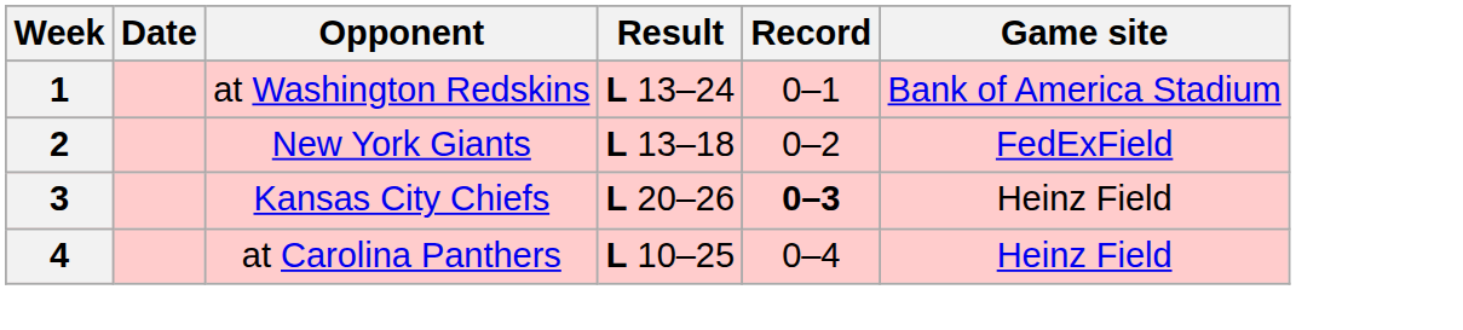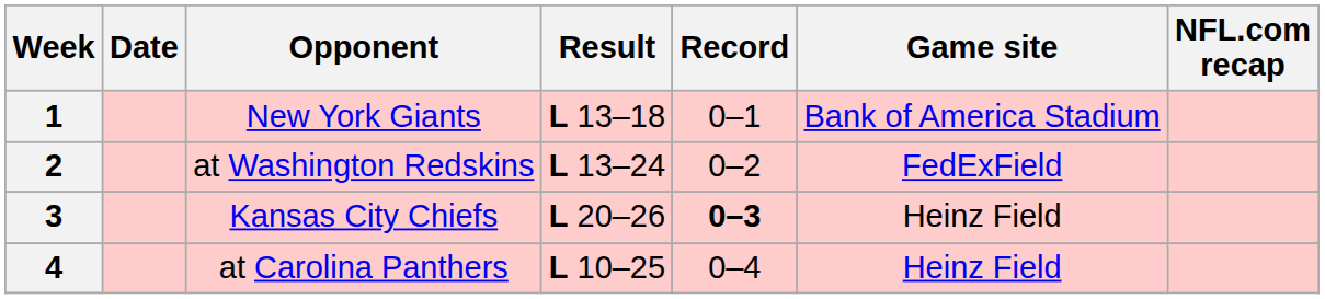 <table class="wikitable" style="align=center">
 <tr>
 <th>Week</th>
 <th>Date</th>
 <th>Opponent</th>
 <th>Result</th>
 <th>Record</th>
 <th>Game site</th>
+<th>NFL.com<br>recap</th>
 </tr>
 <tr style="background:#fcc; text-align:center;">
 <th>1</th>
 <td></td>
-<td>at <a href='#'>Washington Redskins</a></td>
-<td><strong>L</strong> 13–24</td>
+<td><a href='#'>New York Giants</a></td>
+<td><strong>L</strong> 13–18</td>
 <td>0–1</td>
 <td><a href='#'>Bank of America Stadium</a></td>
+<td></td>
 </tr>
 <tr style="background:#fcc; text-align:center;">
 <th>2</th>
 <td></td>
-<td><a href='#'>New York Giants</a></td>
-<td><strong>L</strong> 13–18</td>
+<td>at <a href='#'>Washington Redskins</a></td>
+<td><strong>L</strong> 13–24</td>
 <td>0–2</td>
 <td><a href='#'>FedExField</a></td>
+<td></td>
 </tr>
 <tr style="background:#fcc; text-align:center;">
 <th>3</th>
 <td></td>
 <td><a href='#'>Kansas City Chiefs</a></td>
 <td><strong>L</strong> 20–26 </td>
 <td><strong>0–3</strong></td>
 <td>Heinz Field</td>
+<td></td>
 </tr>
 <tr style="background:#fcc; text-align:center;">
 <th>4</th>
 <td></td>
 <td>at <a href='#'>Carolina Panthers</a></td>
 <td><strong>L</strong> 10–25</td>
 <td>0–4</td>
 <td><a href='#'>Heinz Field</a></td>
+<td></td>
 </tr>
 </table>
